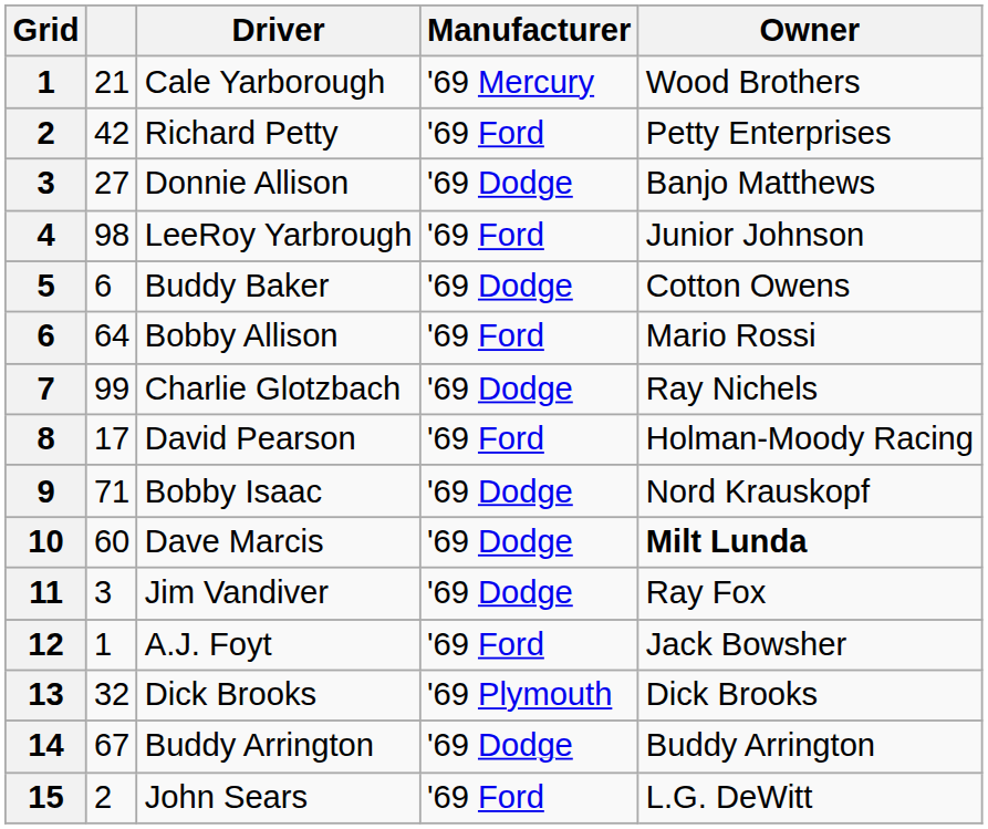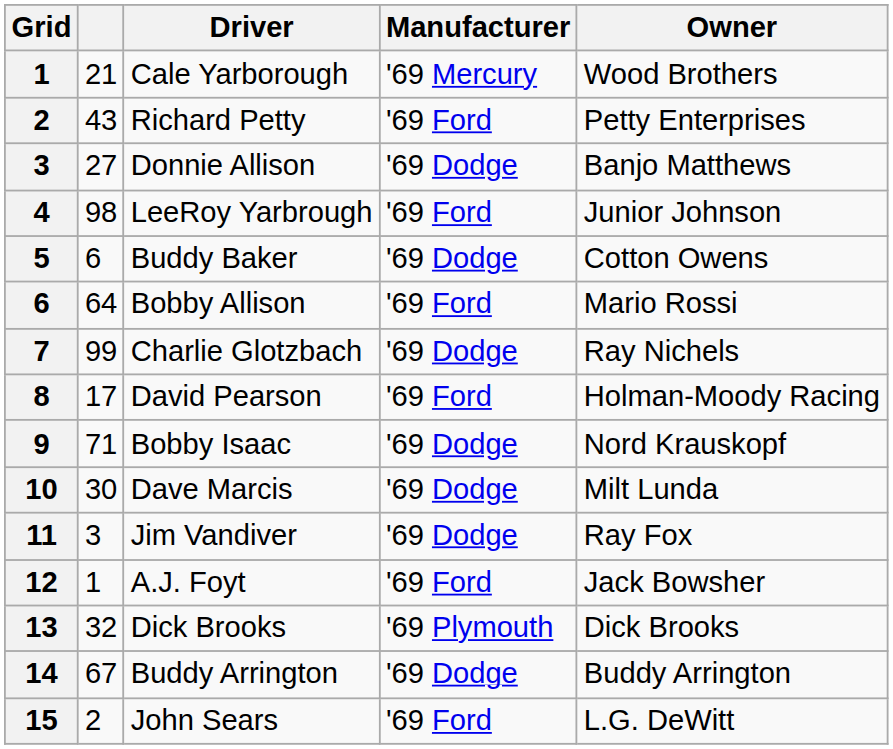 <table class="wikitable">
 <tr>
 <th>Grid</th>
 <th></th>
 <th>Driver</th>
 <th>Manufacturer</th>
 <th>Owner</th>
 </tr>
 <tr>
 <th>1</th>
 <td>21</td>
 <td>Cale Yarborough</td>
 <td>'69 <a href='#'>Mercury</a></td>
 <td>Wood Brothers</td>
 </tr>
 <tr>
 <th>2</th>
-<td>42</td>
+<td>43</td>
 <td>Richard Petty</td>
 <td>'69 <a href='#'>Ford</a></td>
 <td>Petty Enterprises</td>
 </tr>
 <tr>
 <th>3</th>
 <td>27</td>
 <td>Donnie Allison</td>
 <td>'69 <a href='#'>Dodge</a></td>
 <td>Banjo Matthews</td>
 </tr>
 <tr>
 <th>4</th>
 <td>98</td>
 <td>LeeRoy Yarbrough</td>
 <td>'69 <a href='#'>Ford</a></td>
 <td>Junior Johnson</td>
 </tr>
 <tr>
 <th>5</th>
 <td>6</td>
 <td>Buddy Baker</td>
 <td>'69 <a href='#'>Dodge</a></td>
 <td>Cotton Owens</td>
 </tr>
 <tr>
 <th>6</th>
 <td>64</td>
 <td>Bobby Allison</td>
 <td>'69 <a href='#'>Ford</a></td>
 <td>Mario Rossi</td>
 </tr>
 <tr>
 <th>7</th>
 <td>99</td>
 <td>Charlie Glotzbach</td>
 <td>'69 <a href='#'>Dodge</a></td>
 <td>Ray Nichels</td>
 </tr>
 <tr>
 <th>8</th>
 <td>17</td>
 <td>David Pearson</td>
 <td>'69 <a href='#'>Ford</a></td>
 <td>Holman-Moody Racing</td>
 </tr>
 <tr>
 <th>9</th>
 <td>71</td>
 <td>Bobby Isaac</td>
 <td>'69 <a href='#'>Dodge</a></td>
 <td>Nord Krauskopf</td>
 </tr>
 <tr>
 <th>10</th>
-<td>60</td>
+<td>30</td>
 <td>Dave Marcis</td>
 <td>'69 <a href='#'>Dodge</a></td>
-<td><strong>Milt Lunda</strong></td>
+<td>Milt Lunda</td>
 </tr>
 <tr>
 <th>11</th>
 <td>3</td>
 <td>Jim Vandiver</td>
 <td>'69 <a href='#'>Dodge</a></td>
 <td>Ray Fox</td>
 </tr>
 <tr>
 <th>12</th>
 <td>1</td>
 <td>A.J. Foyt</td>
 <td>'69 <a href='#'>Ford</a></td>
 <td>Jack Bowsher</td>
 </tr>
 <tr>
 <th>13</th>
 <td>32</td>
 <td>Dick Brooks</td>
 <td>'69 <a href='#'>Plymouth</a></td>
 <td>Dick Brooks</td>
 </tr>
 <tr>
 <th>14</th>
 <td>67</td>
 <td>Buddy Arrington</td>
 <td>'69 <a href='#'>Dodge</a></td>
 <td>Buddy Arrington</td>
 </tr>
 <tr>
 <th>15</th>
 <td>2</td>
 <td>John Sears</td>
 <td>'69 <a href='#'>Ford</a></td>
 <td>L.G. DeWitt</td>
 </tr>
 </table>
